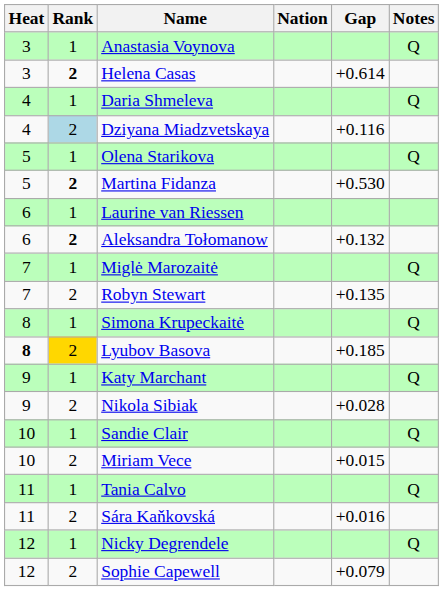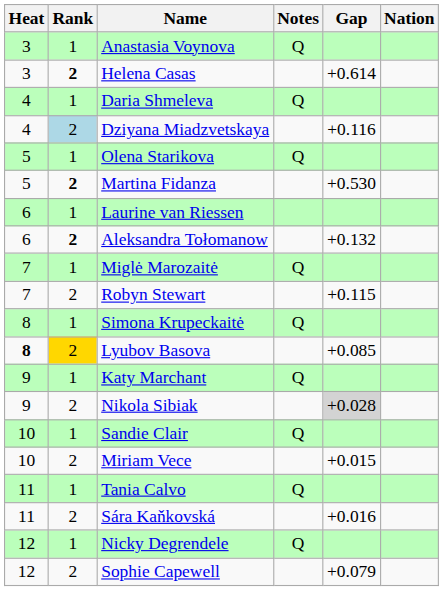 <table class="wikitable sortable" style="text-align:center">
 <tr>
 <th>Heat</th>
 <th>Rank</th>
 <th>Name</th>
+<th>Notes</th>
+<th>Gap</th>
 <th>Nation</th>
-<th>Gap</th>
-<th>Notes</th>
 </tr>
 <tr bgcolor=bbffbb>
 <td>3</td>
 <td>1</td>
 <td align=left><a href='#'>Anastasia Voynova</a></td>
+<td>Q</td>
+<td></td>
 <td align=left></td>
-<td></td>
-<td>Q</td>
 </tr>
 <tr>
 <td>3</td>
 <td><strong>2</strong></td>
 <td align=left><a href='#'>Helena Casas</a></td>
+<td></td>
+<td>+0.614</td>
 <td align=left></td>
-<td>+0.614</td>
-<td></td>
 </tr>
 <tr bgcolor=bbffbb>
 <td>4</td>
 <td>1</td>
 <td align=left><a href='#'>Daria Shmeleva</a></td>
+<td>Q</td>
+<td></td>
 <td align=left></td>
-<td></td>
-<td>Q</td>
 </tr>
 <tr>
 <td>4</td>
 <td style="background: lightblue;">2</td>
 <td align=left><a href='#'>Dziyana Miadzvetskaya</a></td>
+<td></td>
+<td>+0.116</td>
 <td align=left></td>
-<td>+0.116</td>
-<td></td>
 </tr>
 <tr bgcolor=bbffbb>
 <td>5</td>
 <td>1</td>
 <td align=left><a href='#'>Olena Starikova</a></td>
+<td>Q</td>
+<td></td>
 <td align=left></td>
-<td></td>
-<td>Q</td>
 </tr>
 <tr>
 <td>5</td>
 <td><strong>2</strong></td>
 <td align=left><a href='#'>Martina Fidanza</a></td>
+<td></td>
+<td>+0.530</td>
 <td align=left></td>
-<td>+0.530</td>
-<td></td>
 </tr>
 <tr bgcolor=bbffbb>
 <td>6</td>
 <td>1</td>
 <td align=left><a href='#'>Laurine van Riessen</a></td>
-<td align=left></td>
 <td></td>
 <td></td>
+<td align=left></td>
 </tr>
 <tr>
 <td>6</td>
 <td><strong>2</strong></td>
 <td align=left><a href='#'>Aleksandra Tołomanow</a></td>
+<td></td>
+<td>+0.132</td>
 <td align=left></td>
-<td>+0.132</td>
-<td></td>
 </tr>
 <tr bgcolor=bbffbb>
 <td>7</td>
 <td>1</td>
 <td align=left><a href='#'>Miglė Marozaitė</a></td>
+<td>Q</td>
+<td></td>
 <td align=left></td>
-<td></td>
-<td>Q</td>
 </tr>
 <tr>
 <td>7</td>
 <td>2</td>
 <td align=left><a href='#'>Robyn Stewart</a></td>
+<td></td>
+<td>+0.115</td>
 <td align=left></td>
-<td>+0.135</td>
-<td></td>
 </tr>
 <tr bgcolor=bbffbb>
 <td>8</td>
 <td>1</td>
 <td align=left><a href='#'>Simona Krupeckaitė</a></td>
+<td>Q</td>
+<td></td>
 <td align=left></td>
-<td></td>
-<td>Q</td>
 </tr>
 <tr>
 <td><strong>8</strong></td>
 <td style="background: gold;">2</td>
 <td align=left><a href='#'>Lyubov Basova</a></td>
+<td></td>
+<td>+0.085</td>
 <td align=left></td>
-<td>+0.185</td>
-<td></td>
 </tr>
 <tr bgcolor=bbffbb>
 <td>9</td>
 <td>1</td>
 <td align=left><a href='#'>Katy Marchant</a></td>
+<td>Q</td>
+<td></td>
 <td align=left></td>
-<td></td>
-<td>Q</td>
 </tr>
 <tr>
 <td>9</td>
 <td>2</td>
 <td align=left><a href='#'>Nikola Sibiak</a></td>
+<td></td>
+<td style="background: lightgrey;">+0.028</td>
 <td align=left></td>
-<td>+0.028</td>
-<td></td>
 </tr>
 <tr bgcolor=bbffbb>
 <td>10</td>
 <td>1</td>
 <td align=left><a href='#'>Sandie Clair</a></td>
+<td>Q</td>
+<td></td>
 <td align=left></td>
-<td></td>
-<td>Q</td>
 </tr>
 <tr>
 <td>10</td>
 <td>2</td>
 <td align=left><a href='#'>Miriam Vece</a></td>
+<td></td>
+<td>+0.015</td>
 <td align=left></td>
-<td>+0.015</td>
-<td></td>
 </tr>
 <tr bgcolor=bbffbb>
 <td>11</td>
 <td>1</td>
 <td align=left><a href='#'>Tania Calvo</a></td>
+<td>Q</td>
+<td></td>
 <td align=left></td>
-<td></td>
-<td>Q</td>
 </tr>
 <tr>
 <td>11</td>
 <td>2</td>
 <td align=left><a href='#'>Sára Kaňkovská</a></td>
+<td></td>
+<td>+0.016</td>
 <td align=left></td>
-<td>+0.016</td>
-<td></td>
 </tr>
 <tr bgcolor=bbffbb>
 <td>12</td>
 <td>1</td>
 <td align=left><a href='#'>Nicky Degrendele</a></td>
+<td>Q</td>
+<td></td>
 <td align=left></td>
-<td></td>
-<td>Q</td>
 </tr>
 <tr>
 <td>12</td>
 <td>2</td>
 <td align=left><a href='#'>Sophie Capewell</a></td>
+<td></td>
+<td>+0.079</td>
 <td align=left></td>
-<td>+0.079</td>
-<td></td>
 </tr>
 </table>
